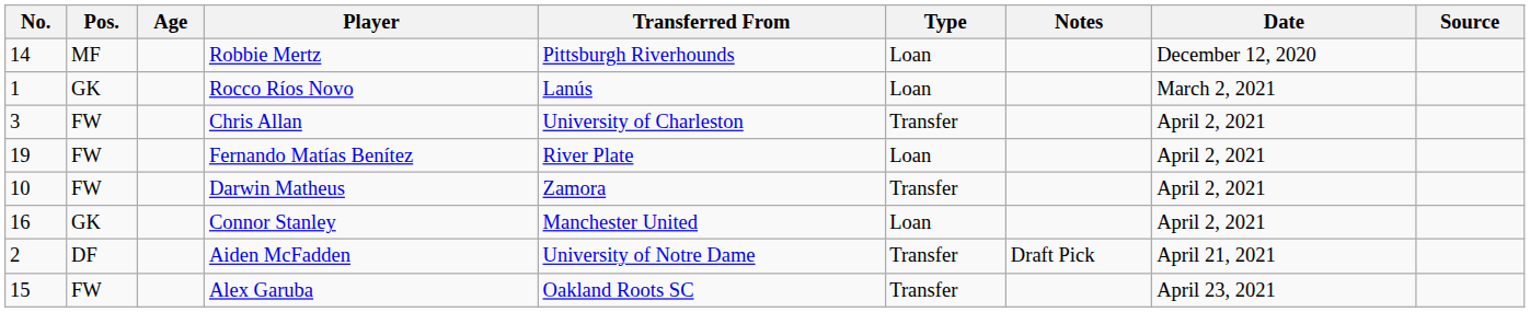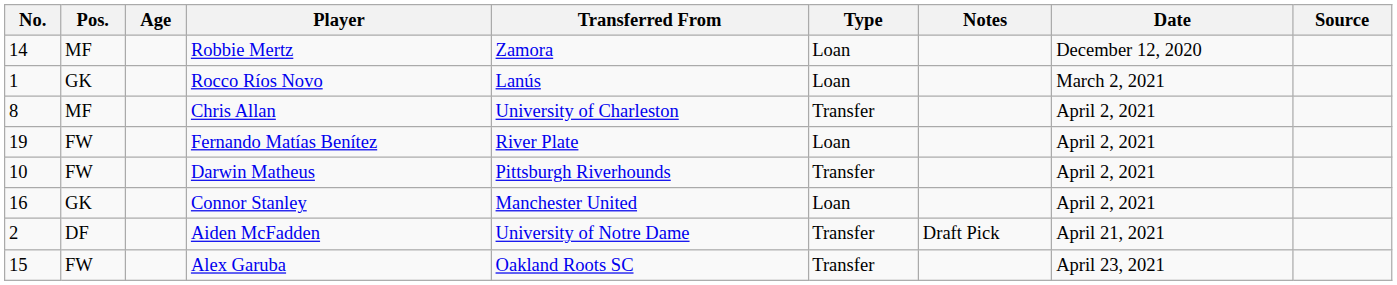 <table class="wikitable sortable" style="width:90%; text-align:center; font-size:95%; text-align:left;">
 <tr>
 <th><strong>No.</strong></th>
 <th><strong>Pos.</strong></th>
 <th><strong>Age</strong></th>
 <th><strong>Player</strong></th>
 <th><strong>Transferred From</strong></th>
 <th><strong>Type</strong></th>
 <th><strong>Notes</strong></th>
 <th><strong>Date</strong></th>
 <th><strong>Source</strong></th>
 </tr>
 <tr>
 <td>14</td>
 <td>MF</td>
 <td></td>
 <td> <a href='#'>Robbie Mertz</a></td>
-<td> <a href='#'>Pittsburgh Riverhounds</a></td>
+<td> <a href='#'>Zamora</a></td>
 <td>Loan</td>
 <td></td>
 <td>December 12, 2020</td>
 <td></td>
 </tr>
 <tr>
 <td>1</td>
 <td>GK</td>
 <td></td>
 <td> <a href='#'>Rocco Ríos Novo</a></td>
 <td> <a href='#'>Lanús</a></td>
 <td>Loan</td>
 <td></td>
 <td>March 2, 2021</td>
 <td></td>
 </tr>
 <tr>
-<td>3</td>
-<td>FW</td>
+<td>8</td>
+<td>MF</td>
 <td></td>
 <td> <a href='#'>Chris Allan</a></td>
 <td> <a href='#'>University of Charleston</a></td>
 <td>Transfer</td>
 <td></td>
 <td>April 2, 2021</td>
 <td></td>
 </tr>
 <tr>
 <td>19</td>
 <td>FW</td>
 <td></td>
 <td> <a href='#'>Fernando Matías Benítez</a></td>
 <td> <a href='#'>River Plate</a></td>
 <td>Loan</td>
 <td></td>
 <td>April 2, 2021</td>
 <td></td>
 </tr>
 <tr>
 <td>10</td>
 <td>FW</td>
 <td></td>
 <td> <a href='#'>Darwin Matheus</a></td>
-<td> <a href='#'>Zamora</a></td>
+<td> <a href='#'>Pittsburgh Riverhounds</a></td>
 <td>Transfer</td>
 <td></td>
 <td>April 2, 2021</td>
 <td></td>
 </tr>
 <tr>
 <td>16</td>
 <td>GK</td>
 <td></td>
 <td> <a href='#'>Connor Stanley</a></td>
 <td> <a href='#'>Manchester United</a></td>
 <td>Loan</td>
 <td></td>
 <td>April 2, 2021</td>
 <td></td>
 </tr>
 <tr>
 <td>2</td>
 <td>DF</td>
 <td></td>
 <td> <a href='#'>Aiden McFadden</a></td>
 <td> <a href='#'>University of Notre Dame</a></td>
 <td>Transfer</td>
 <td>Draft Pick</td>
 <td>April 21, 2021</td>
 <td></td>
 </tr>
 <tr>
 <td>15</td>
 <td>FW</td>
 <td></td>
 <td> <a href='#'>Alex Garuba</a></td>
 <td> <a href='#'>Oakland Roots SC</a></td>
 <td>Transfer</td>
 <td></td>
 <td>April 23, 2021</td>
 <td></td>
 </tr>
 </table>
